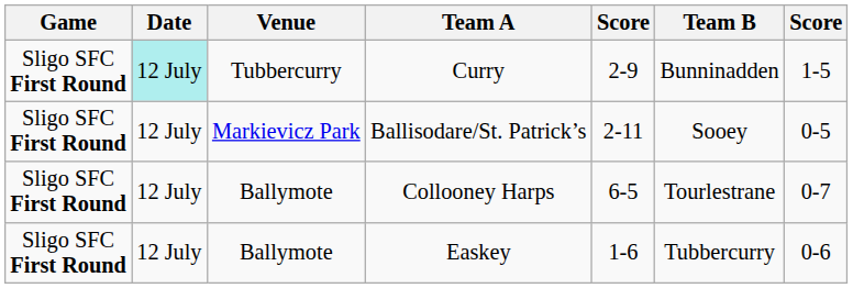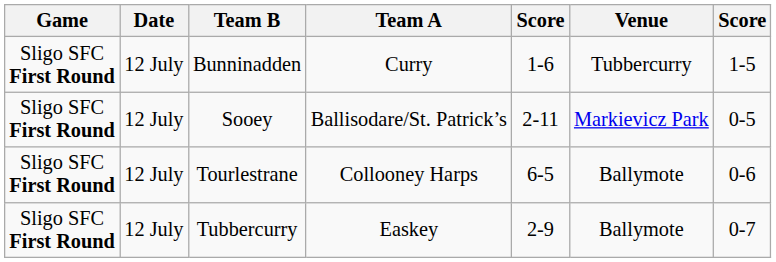 <table class="wikitable">
 <tr>
 <th>Game</th>
 <th>Date</th>
-<th>Venue</th>
+<th>Team B</th>
 <th>Team A</th>
 <th>Score</th>
-<th>Team B</th>
+<th>Venue</th>
 <th>Score</th>
 </tr>
 <tr align="center">
 <td>Sligo SFC<br><strong>First Round</strong></td>
-<td style="background: paleturquoise;">12 July</td>
+<td>12 July</td>
+<td>Bunninadden</td>
+<td>Curry</td>
+<td>1-6</td>
 <td>Tubbercurry</td>
-<td>Curry</td>
-<td>2-9</td>
-<td>Bunninadden</td>
 <td>1-5</td>
 </tr>
 <tr align="center">
 <td>Sligo SFC<br><strong>First Round</strong></td>
 <td>12 July</td>
-<td><a href='#'>Markievicz Park</a></td>
+<td>Sooey</td>
 <td>Ballisodare/St. Patrick’s</td>
 <td>2-11</td>
-<td>Sooey</td>
+<td><a href='#'>Markievicz Park</a></td>
 <td>0-5</td>
 </tr>
 <tr align="center">
 <td>Sligo SFC<br><strong>First Round</strong></td>
 <td>12 July</td>
-<td>Ballymote</td>
+<td>Tourlestrane</td>
 <td>Collooney Harps</td>
 <td>6-5</td>
-<td>Tourlestrane</td>
-<td>0-7</td>
+<td>Ballymote</td>
+<td>0-6</td>
 </tr>
 <tr align="center">
 <td>Sligo SFC<br><strong>First Round</strong></td>
 <td>12 July</td>
+<td>Tubbercurry</td>
+<td>Easkey</td>
+<td>2-9</td>
 <td>Ballymote</td>
-<td>Easkey</td>
-<td>1-6</td>
-<td>Tubbercurry</td>
-<td>0-6</td>
+<td>0-7</td>
 </tr>
 </table>
